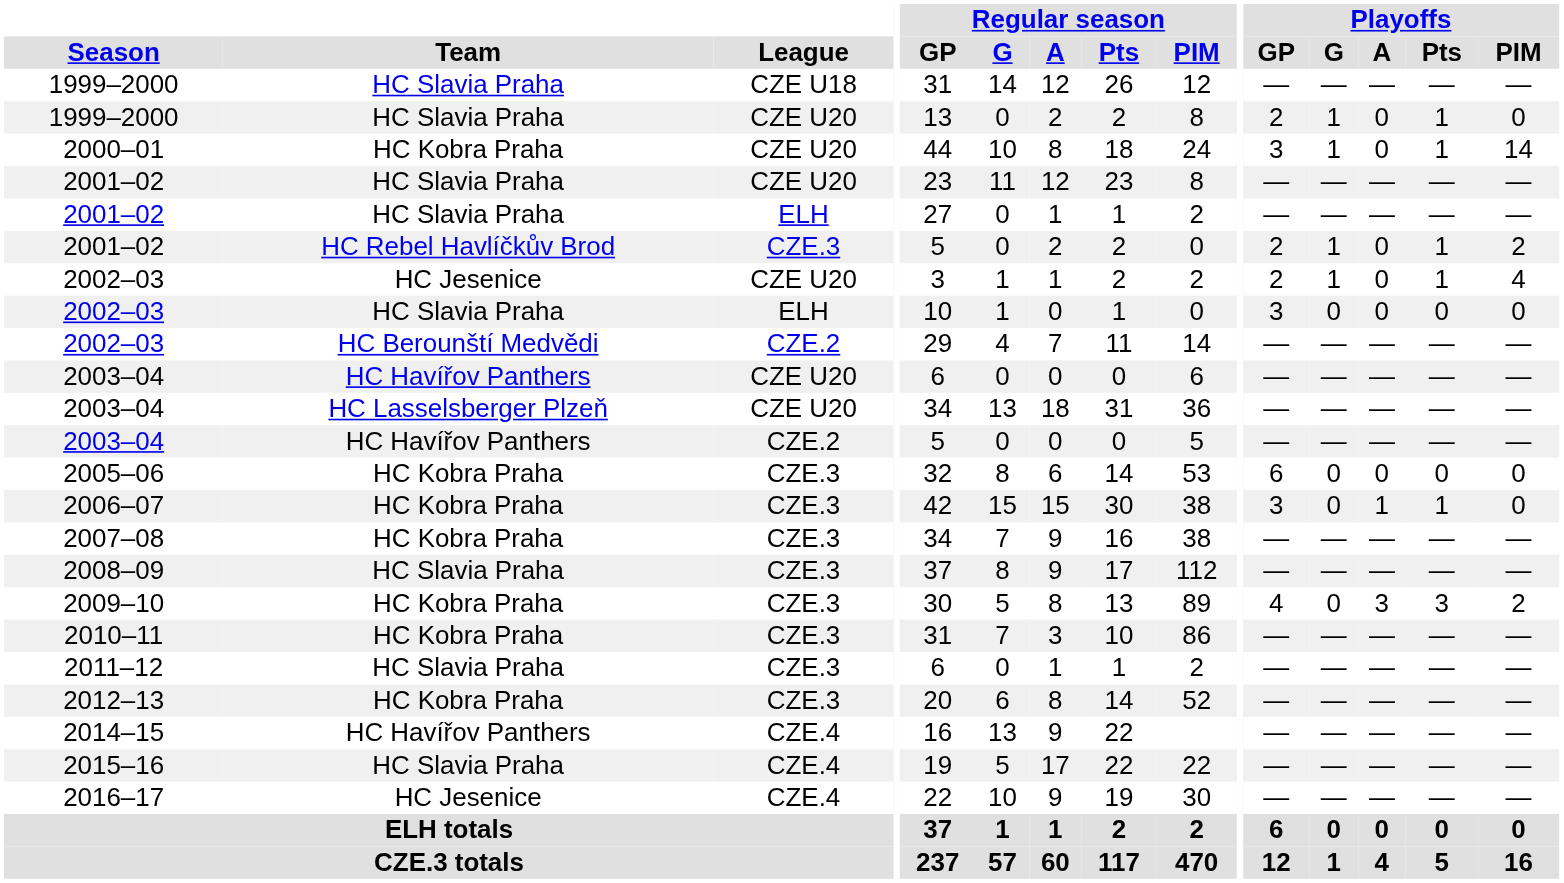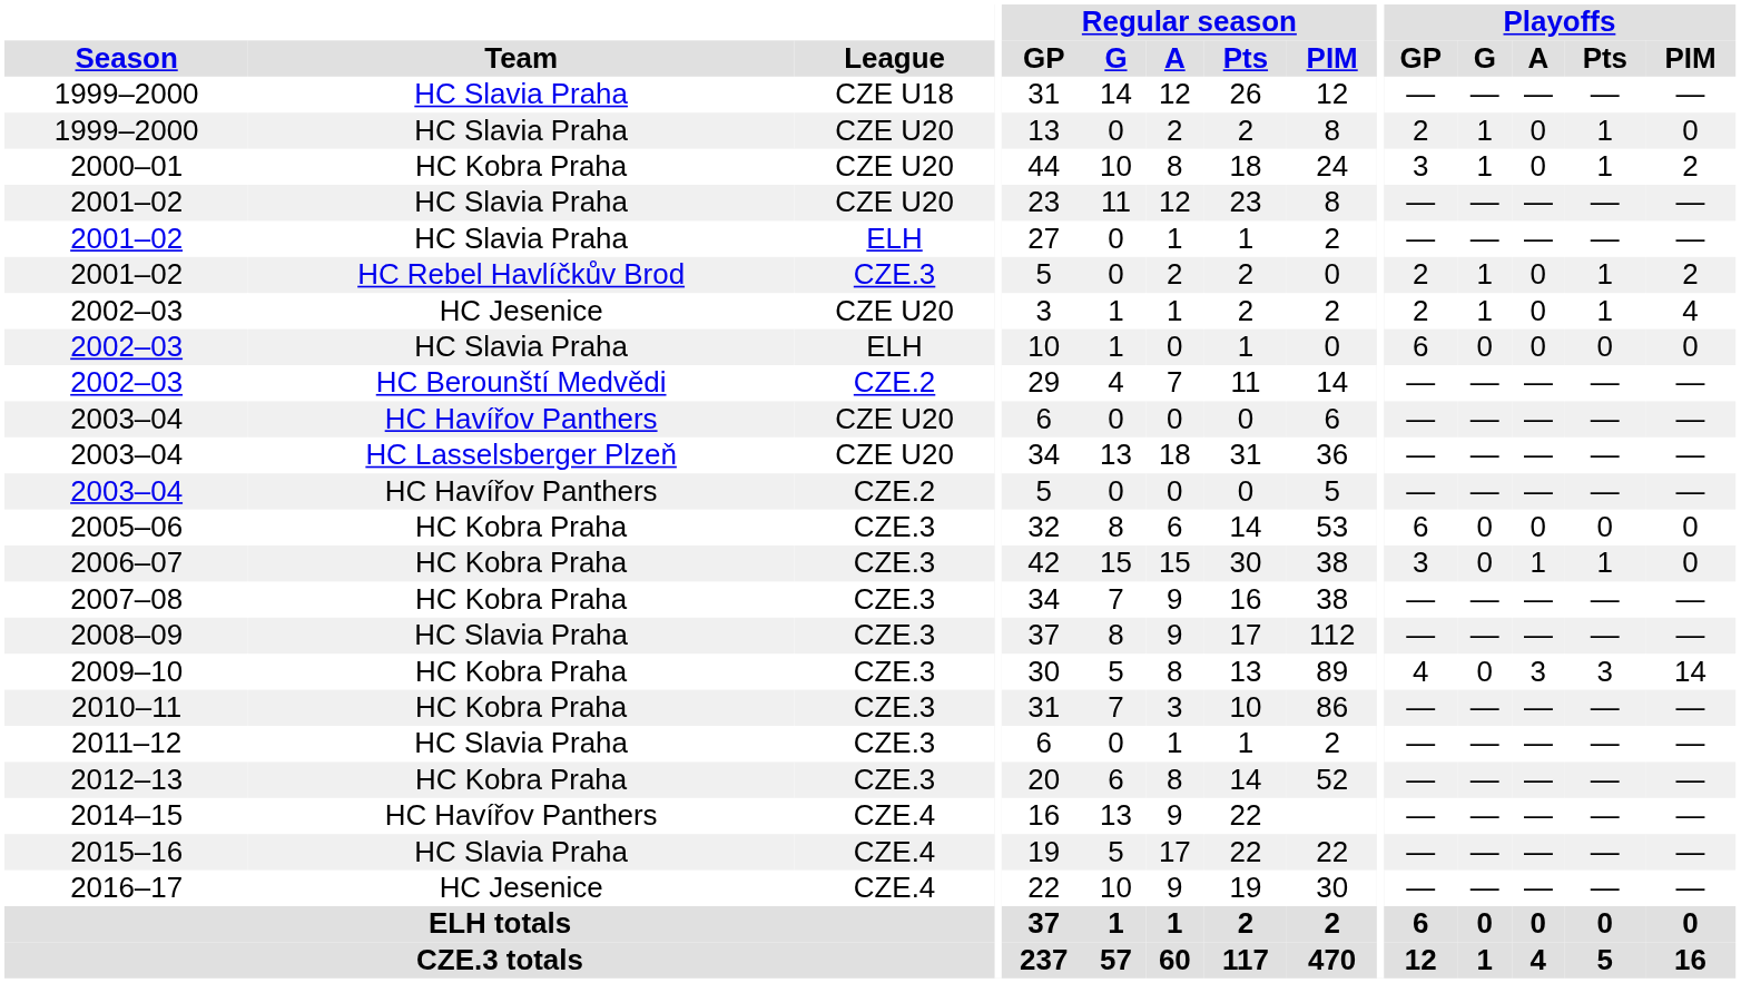 <table border="0" cellpadding="1" cellspacing="0" style="text-align:center; width:60em">
 <tr bgcolor="#e0e0e0">
 <th colspan="3" bgcolor="#ffffff"></th>
 <th rowspan="99" bgcolor="#ffffff"></th>
 <th colspan="5"><a href='#'>Regular season</a></th>
 <th rowspan="99" bgcolor="#ffffff"></th>
 <th colspan="5"><a href='#'>Playoffs</a></th>
 </tr>
 <tr bgcolor="#e0e0e0">
 <th><a href='#'>Season</a></th>
 <th>Team</th>
 <th>League</th>
 <th>GP</th>
 <th><a href='#'>G</a></th>
 <th><a href='#'>A</a></th>
 <th><a href='#'>Pts</a></th>
 <th><a href='#'>PIM</a></th>
 <th>GP</th>
 <th>G</th>
 <th>A</th>
 <th>Pts</th>
 <th>PIM</th>
 </tr>
 <tr>
 <td>1999–2000</td>
 <td><a href='#'>HC Slavia Praha</a></td>
 <td>CZE U18</td>
 <td>31</td>
 <td>14</td>
 <td>12</td>
 <td>26</td>
 <td>12</td>
 <td>—</td>
 <td>—</td>
 <td>—</td>
 <td>—</td>
 <td>—</td>
 </tr>
 <tr bgcolor="#f0f0f0">
 <td>1999–2000</td>
 <td>HC Slavia Praha</td>
 <td>CZE U20</td>
 <td>13</td>
 <td>0</td>
 <td>2</td>
 <td>2</td>
 <td>8</td>
 <td>2</td>
 <td>1</td>
 <td>0</td>
 <td>1</td>
 <td>0</td>
 </tr>
 <tr>
 <td>2000–01</td>
 <td>HC Kobra Praha</td>
 <td>CZE U20</td>
 <td>44</td>
 <td>10</td>
 <td>8</td>
 <td>18</td>
 <td>24</td>
 <td>3</td>
 <td>1</td>
 <td>0</td>
 <td>1</td>
-<td>14</td>
+<td>2</td>
 </tr>
 <tr bgcolor="#f0f0f0">
 <td>2001–02</td>
 <td>HC Slavia Praha</td>
 <td>CZE U20</td>
 <td>23</td>
 <td>11</td>
 <td>12</td>
 <td>23</td>
 <td>8</td>
 <td>—</td>
 <td>—</td>
 <td>—</td>
 <td>—</td>
 <td>—</td>
 </tr>
 <tr>
 <td><a href='#'>2001–02</a></td>
 <td>HC Slavia Praha</td>
 <td><a href='#'>ELH</a></td>
 <td>27</td>
 <td>0</td>
 <td>1</td>
 <td>1</td>
 <td>2</td>
 <td>—</td>
 <td>—</td>
 <td>—</td>
 <td>—</td>
 <td>—</td>
 </tr>
 <tr bgcolor="#f0f0f0">
 <td>2001–02</td>
 <td><a href='#'>HC Rebel Havlíčkův Brod</a></td>
 <td><a href='#'>CZE.3</a></td>
 <td>5</td>
 <td>0</td>
 <td>2</td>
 <td>2</td>
 <td>0</td>
 <td>2</td>
 <td>1</td>
 <td>0</td>
 <td>1</td>
 <td>2</td>
 </tr>
 <tr>
 <td>2002–03</td>
 <td>HC Jesenice</td>
 <td>CZE U20</td>
 <td>3</td>
 <td>1</td>
 <td>1</td>
 <td>2</td>
 <td>2</td>
 <td>2</td>
 <td>1</td>
 <td>0</td>
 <td>1</td>
 <td>4</td>
 </tr>
 <tr bgcolor="#f0f0f0">
 <td><a href='#'>2002–03</a></td>
 <td>HC Slavia Praha</td>
 <td>ELH</td>
 <td>10</td>
 <td>1</td>
 <td>0</td>
 <td>1</td>
 <td>0</td>
-<td>3</td>
+<td>6</td>
 <td>0</td>
 <td>0</td>
 <td>0</td>
 <td>0</td>
 </tr>
 <tr>
 <td><a href='#'>2002–03</a></td>
 <td><a href='#'>HC Berounští Medvědi</a></td>
 <td><a href='#'>CZE.2</a></td>
 <td>29</td>
 <td>4</td>
 <td>7</td>
 <td>11</td>
 <td>14</td>
 <td>—</td>
 <td>—</td>
 <td>—</td>
 <td>—</td>
 <td>—</td>
 </tr>
 <tr bgcolor="#f0f0f0">
 <td>2003–04</td>
 <td><a href='#'>HC Havířov Panthers</a></td>
 <td>CZE U20</td>
 <td>6</td>
 <td>0</td>
 <td>0</td>
 <td>0</td>
 <td>6</td>
 <td>—</td>
 <td>—</td>
 <td>—</td>
 <td>—</td>
 <td>—</td>
 </tr>
 <tr>
 <td>2003–04</td>
 <td><a href='#'>HC Lasselsberger Plzeň</a></td>
 <td>CZE U20</td>
 <td>34</td>
 <td>13</td>
 <td>18</td>
 <td>31</td>
 <td>36</td>
 <td>—</td>
 <td>—</td>
 <td>—</td>
 <td>—</td>
 <td>—</td>
 </tr>
 <tr bgcolor="#f0f0f0">
 <td><a href='#'>2003–04</a></td>
 <td>HC Havířov Panthers</td>
 <td>CZE.2</td>
 <td>5</td>
 <td>0</td>
 <td>0</td>
 <td>0</td>
 <td>5</td>
 <td>—</td>
 <td>—</td>
 <td>—</td>
 <td>—</td>
 <td>—</td>
 </tr>
 <tr>
 <td>2005–06</td>
 <td>HC Kobra Praha</td>
 <td>CZE.3</td>
 <td>32</td>
 <td>8</td>
 <td>6</td>
 <td>14</td>
 <td>53</td>
 <td>6</td>
 <td>0</td>
 <td>0</td>
 <td>0</td>
 <td>0</td>
 </tr>
 <tr bgcolor="#f0f0f0">
 <td>2006–07</td>
 <td>HC Kobra Praha</td>
 <td>CZE.3</td>
 <td>42</td>
 <td>15</td>
 <td>15</td>
 <td>30</td>
 <td>38</td>
 <td>3</td>
 <td>0</td>
 <td>1</td>
 <td>1</td>
 <td>0</td>
 </tr>
 <tr>
 <td>2007–08</td>
 <td>HC Kobra Praha</td>
 <td>CZE.3</td>
 <td>34</td>
 <td>7</td>
 <td>9</td>
 <td>16</td>
 <td>38</td>
 <td>—</td>
 <td>—</td>
 <td>—</td>
 <td>—</td>
 <td>—</td>
 </tr>
 <tr bgcolor="#f0f0f0">
 <td>2008–09</td>
 <td>HC Slavia Praha</td>
 <td>CZE.3</td>
 <td>37</td>
 <td>8</td>
 <td>9</td>
 <td>17</td>
 <td>112</td>
 <td>—</td>
 <td>—</td>
 <td>—</td>
 <td>—</td>
 <td>—</td>
 </tr>
 <tr>
 <td>2009–10</td>
 <td>HC Kobra Praha</td>
 <td>CZE.3</td>
 <td>30</td>
 <td>5</td>
 <td>8</td>
 <td>13</td>
 <td>89</td>
 <td>4</td>
 <td>0</td>
 <td>3</td>
 <td>3</td>
-<td>2</td>
+<td>14</td>
 </tr>
 <tr bgcolor="#f0f0f0">
 <td>2010–11</td>
 <td>HC Kobra Praha</td>
 <td>CZE.3</td>
 <td>31</td>
 <td>7</td>
 <td>3</td>
 <td>10</td>
 <td>86</td>
 <td>—</td>
 <td>—</td>
 <td>—</td>
 <td>—</td>
 <td>—</td>
 </tr>
 <tr>
 <td>2011–12</td>
 <td>HC Slavia Praha</td>
 <td>CZE.3</td>
 <td>6</td>
 <td>0</td>
 <td>1</td>
 <td>1</td>
 <td>2</td>
 <td>—</td>
 <td>—</td>
 <td>—</td>
 <td>—</td>
 <td>—</td>
 </tr>
 <tr bgcolor="#f0f0f0">
 <td>2012–13</td>
 <td>HC Kobra Praha</td>
 <td>CZE.3</td>
 <td>20</td>
 <td>6</td>
 <td>8</td>
 <td>14</td>
 <td>52</td>
 <td>—</td>
 <td>—</td>
 <td>—</td>
 <td>—</td>
 <td>—</td>
 </tr>
 <tr>
 <td>2014–15</td>
 <td>HC Havířov Panthers</td>
 <td>CZE.4</td>
 <td>16</td>
 <td>13</td>
 <td>9</td>
 <td>22</td>
 <td></td>
 <td>—</td>
 <td>—</td>
 <td>—</td>
 <td>—</td>
 <td>—</td>
 </tr>
 <tr bgcolor="#f0f0f0">
 <td>2015–16</td>
 <td>HC Slavia Praha</td>
 <td>CZE.4</td>
 <td>19</td>
 <td>5</td>
 <td>17</td>
 <td>22</td>
 <td>22</td>
 <td>—</td>
 <td>—</td>
 <td>—</td>
 <td>—</td>
 <td>—</td>
 </tr>
 <tr>
 <td>2016–17</td>
 <td>HC Jesenice</td>
 <td>CZE.4</td>
 <td>22</td>
 <td>10</td>
 <td>9</td>
 <td>19</td>
 <td>30</td>
 <td>—</td>
 <td>—</td>
 <td>—</td>
 <td>—</td>
 <td>—</td>
 </tr>
 <tr bgcolor="#e0e0e0">
 <th colspan="3">ELH totals</th>
 <th>37</th>
 <th>1</th>
 <th>1</th>
 <th>2</th>
 <th>2</th>
 <th>6</th>
 <th>0</th>
 <th>0</th>
 <th>0</th>
 <th>0</th>
 </tr>
 <tr bgcolor="#e0e0e0">
 <th colspan="3">CZE.3 totals</th>
 <th>237</th>
 <th>57</th>
 <th>60</th>
 <th>117</th>
 <th>470</th>
 <th>12</th>
 <th>1</th>
 <th>4</th>
 <th>5</th>
 <th>16</th>
 </tr>
 </table>
